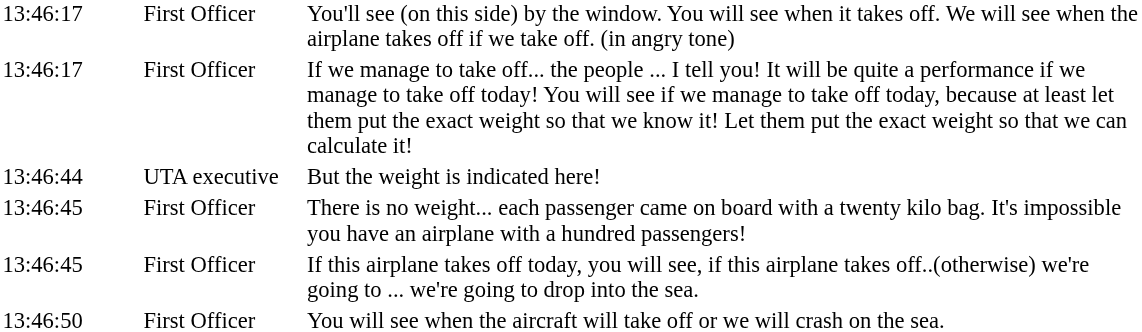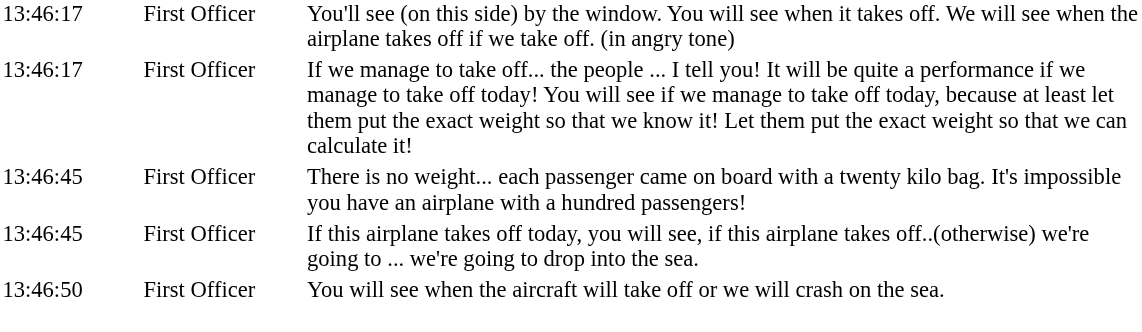 <table align="center" style="border:none;" cellpadding="1">
 <tr>
 <th style="width:6.0em;"></th>
 <th style="width:7.0em;"></th>
 <th style="width:37.0em;"></th>
 </tr>
 <tr style="vertical-align:top;">
 <td>13:46:17</td>
 <td>First Officer</td>
 <td>You'll see (on this side) by the window. You will see when it takes off. We will see when the airplane takes off if we take off. (in angry tone)</td>
 </tr>
 <tr style="vertical-align:top;">
 <td>13:46:17</td>
 <td>First Officer</td>
 <td>If we manage to take off... the people ... I tell you! It will be quite a performance if we manage to take off today! You will see if we manage to take off today, because at least let them put the exact weight so that we know it! Let them put the exact weight so that we can calculate it!</td>
 </tr>
 <tr style="vertical-align:top;">
-<td>13:46:44</td>
-<td>UTA executive</td>
-<td>But the weight is indicated here!</td>
-</tr>
-<tr style="vertical-align:top;">
 <td>13:46:45</td>
 <td>First Officer</td>
 <td>There is no weight... each passenger came on board with a twenty kilo bag. It's impossible you have an airplane with a hundred passengers!</td>
 </tr>
 <tr style="vertical-align:top;">
 <td>13:46:45</td>
 <td>First Officer</td>
 <td>If this airplane takes off today, you will see, if this airplane takes off..(otherwise) we're going to ... we're going to drop into the sea.</td>
 </tr>
 <tr style="vertical-align:top;">
 <td>13:46:50</td>
 <td>First Officer</td>
 <td>You will see when the aircraft will take off or we will crash on the sea.</td>
 </tr>
 </table>
